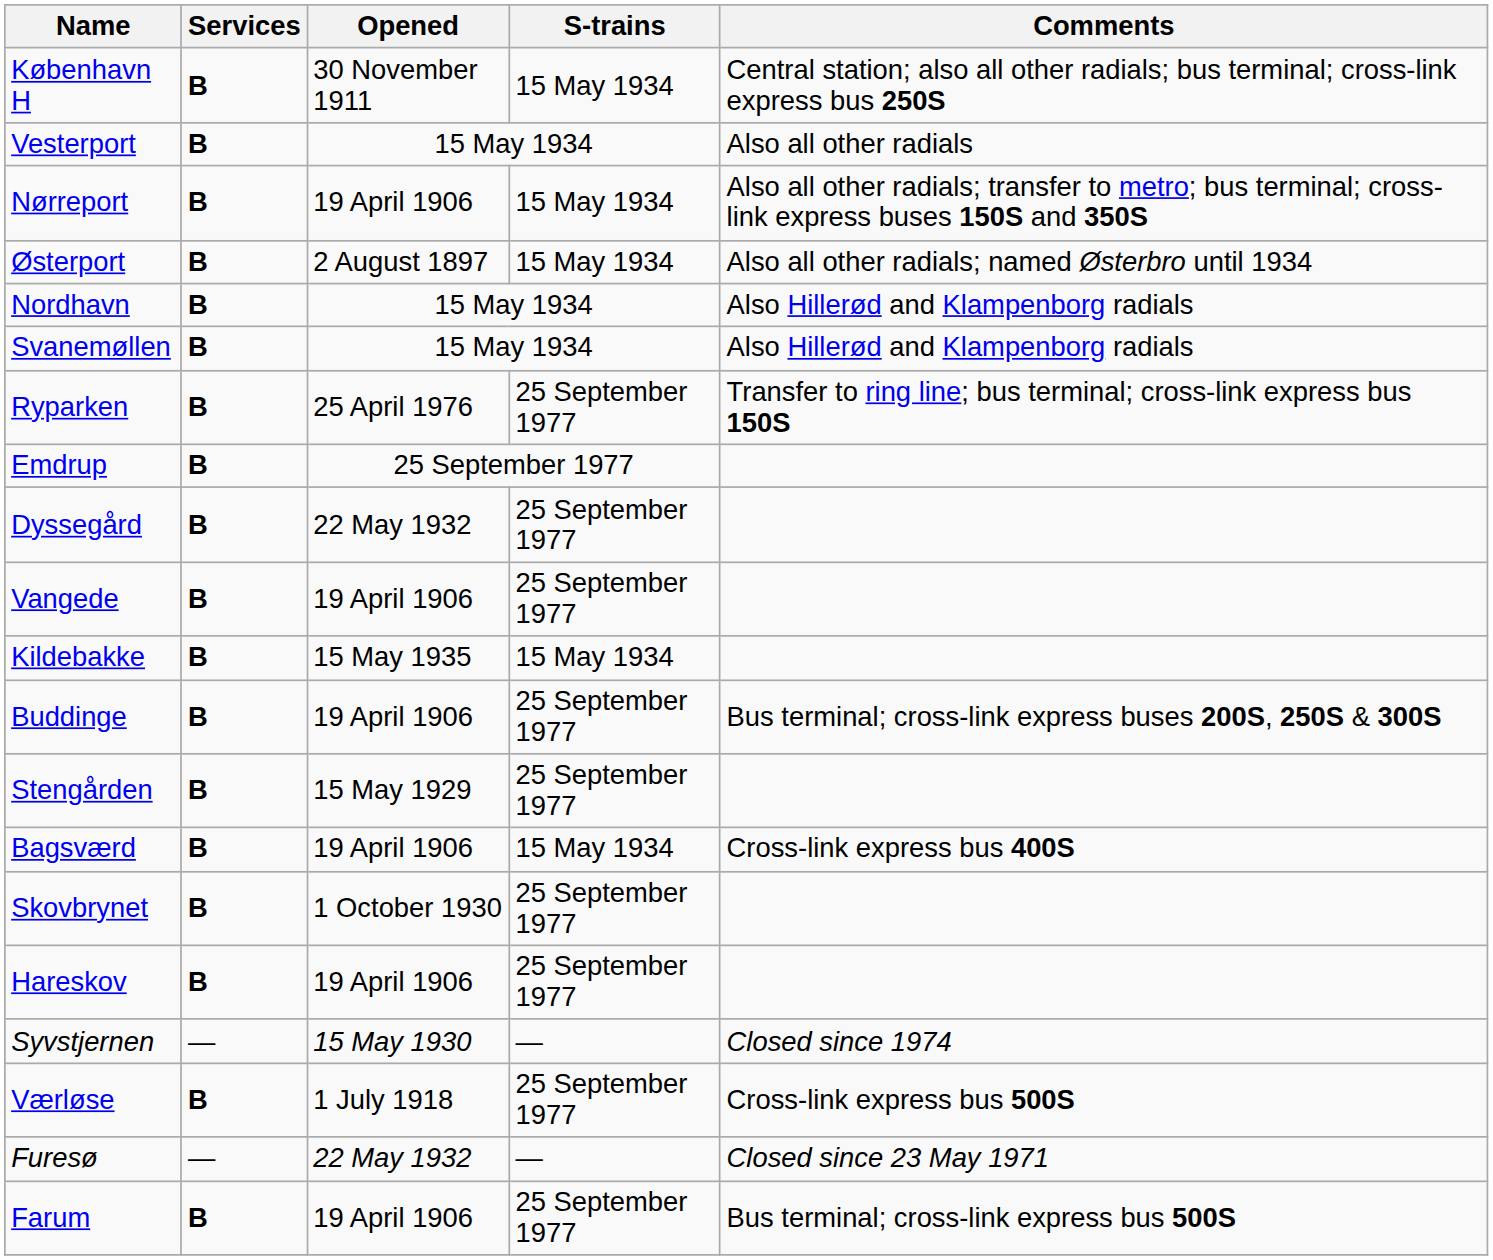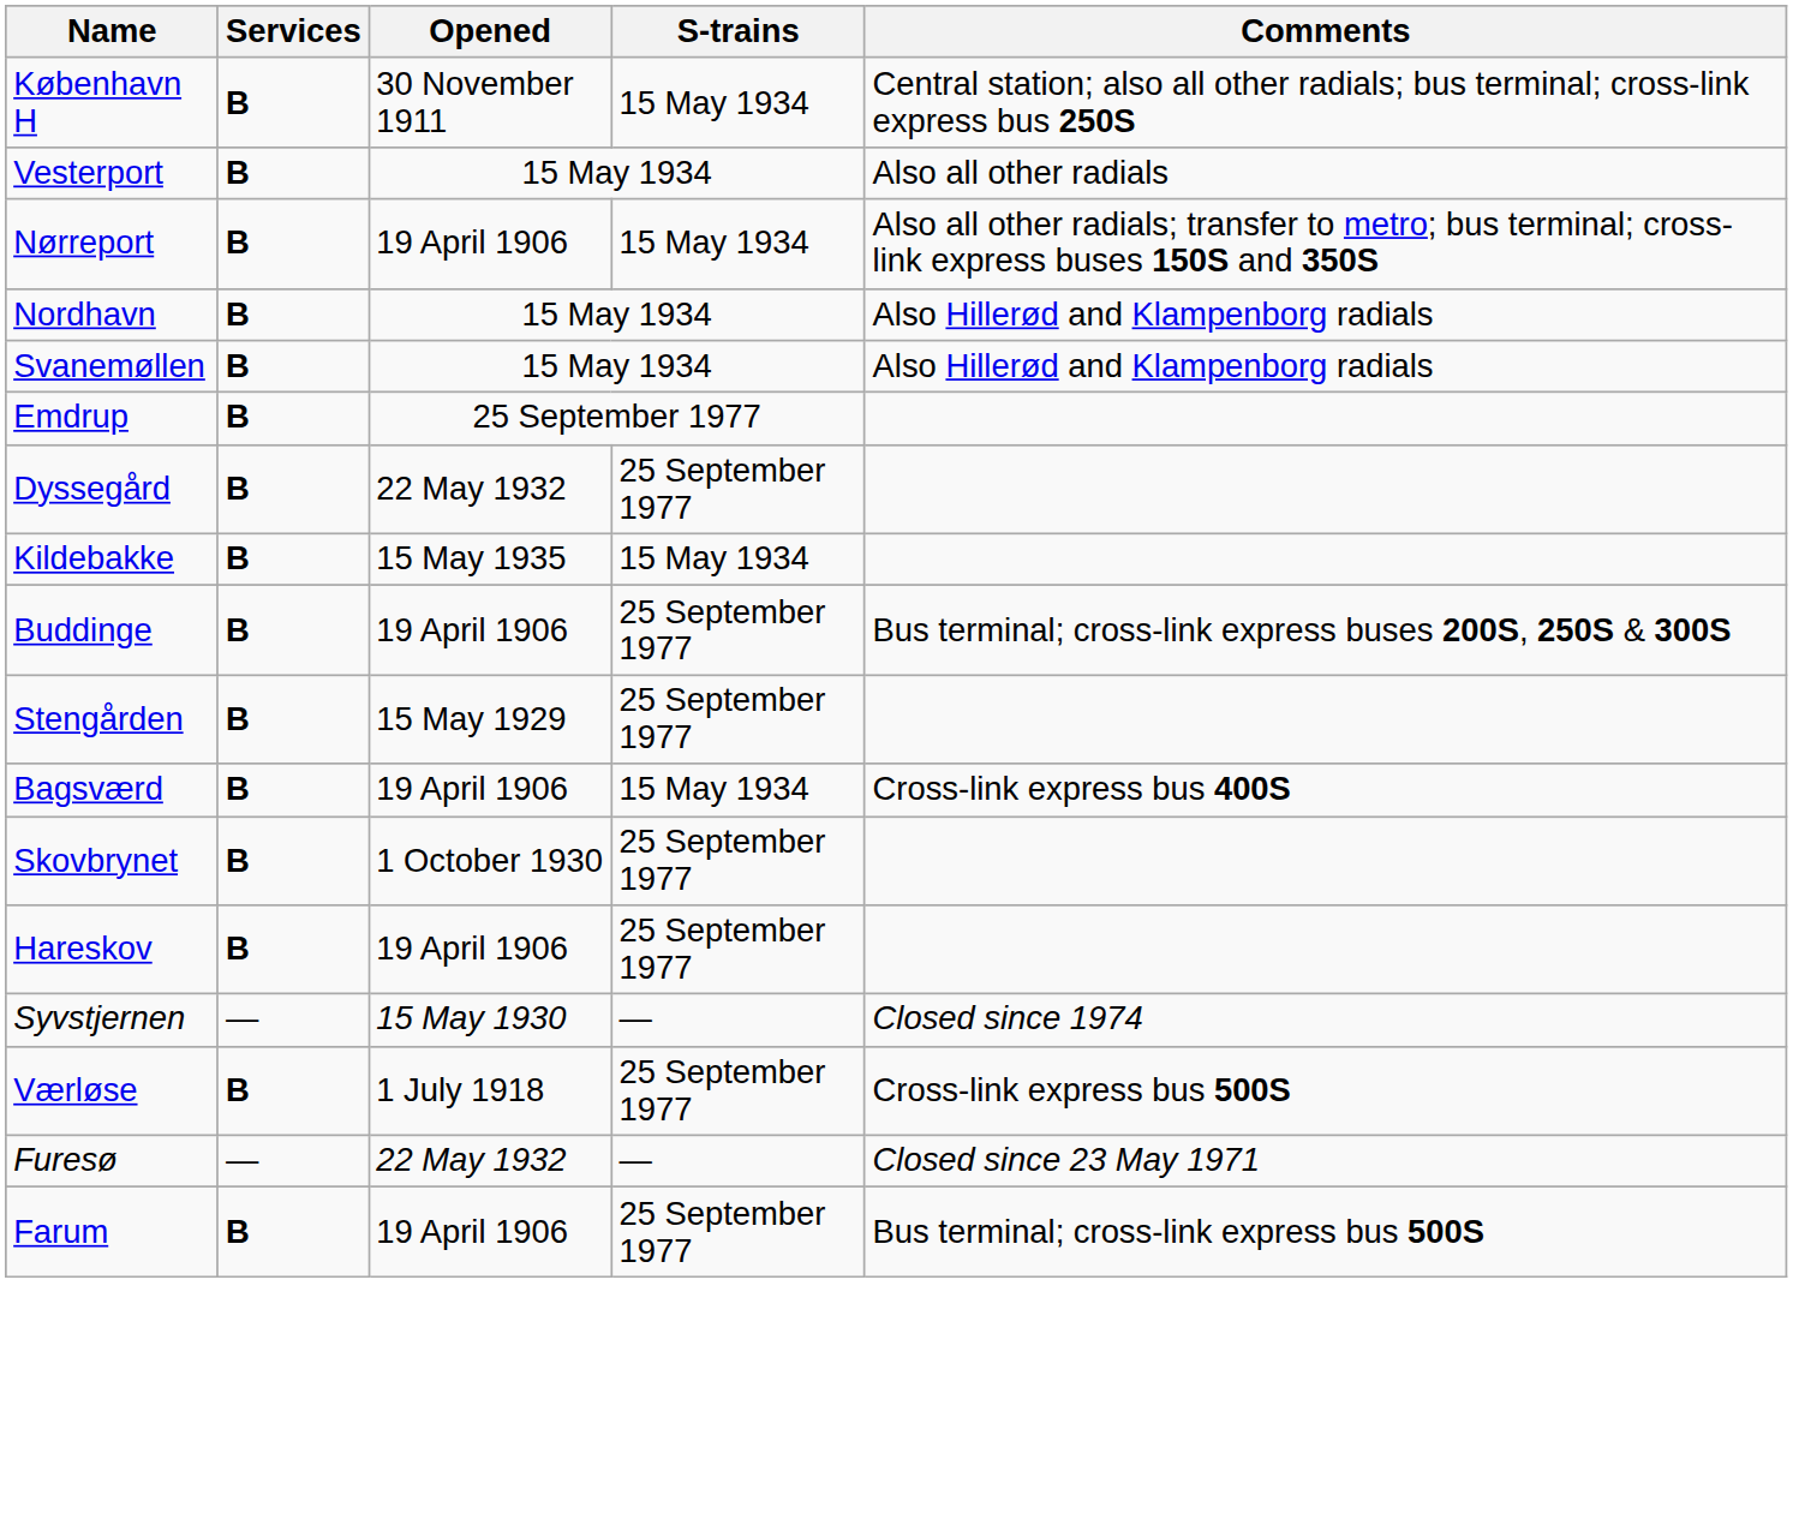 <table class="wikitable">
 <tr align=center>
 <th>Name</th>
 <th>Services</th>
 <th>Opened</th>
 <th>S-trains</th>
 <th>Comments</th>
 </tr>
 <tr>
 <td><a href='#'>København H</a></td>
 <td><strong>B</strong></td>
 <td>30 November 1911</td>
 <td>15 May 1934</td>
 <td>Central station; also all other radials; bus terminal; cross-link express bus <strong>250S</strong></td>
 </tr>
 <tr>
 <td><a href='#'>Vesterport</a></td>
 <td><strong>B</strong></td>
 <td colspan=2 align=center>15 May 1934</td>
 <td>Also all other radials</td>
 </tr>
 <tr>
 <td><a href='#'>Nørreport</a></td>
 <td><strong>B</strong></td>
 <td>19 April 1906</td>
 <td>15 May 1934</td>
 <td>Also all other radials; transfer to <a href='#'>metro</a>; bus terminal; cross-link express buses <strong>150S</strong> and <strong>350S</strong></td>
 </tr>
 <tr>
-<td><a href='#'>Østerport</a></td>
-<td><strong>B</strong></td>
-<td>2 August 1897</td>
-<td>15 May 1934</td>
-<td>Also all other radials; named <em>Østerbro</em> until 1934</td>
-</tr>
-<tr>
 <td><a href='#'>Nordhavn</a></td>
 <td><strong>B</strong></td>
 <td colspan=2 align=center>15 May 1934</td>
 <td>Also <a href='#'>Hillerød</a> and <a href='#'>Klampenborg</a> radials</td>
 </tr>
 <tr>
 <td><a href='#'>Svanemøllen</a></td>
 <td><strong>B</strong></td>
 <td colspan=2 align=center>15 May 1934</td>
 <td>Also <a href='#'>Hillerød</a> and <a href='#'>Klampenborg</a> radials</td>
 </tr>
 <tr>
-<td><a href='#'>Ryparken</a></td>
-<td><strong>B</strong></td>
-<td>25 April 1976</td>
-<td>25 September 1977</td>
-<td>Transfer to <a href='#'>ring line</a>; bus terminal; cross-link express bus <strong>150S</strong></td>
-</tr>
-<tr>
 <td><a href='#'>Emdrup</a></td>
 <td><strong>B</strong></td>
 <td colspan=2 align=center>25 September 1977</td>
 <td></td>
 </tr>
 <tr>
 <td><a href='#'>Dyssegård</a></td>
 <td><strong>B</strong></td>
 <td>22 May 1932</td>
-<td>25 September 1977</td>
-<td></td>
-</tr>
-<tr>
-<td><a href='#'>Vangede</a></td>
-<td><strong>B</strong></td>
-<td>19 April 1906</td>
 <td>25 September 1977</td>
 <td></td>
 </tr>
 <tr>
 <td><a href='#'>Kildebakke</a></td>
 <td><strong>B</strong></td>
 <td>15 May 1935</td>
 <td>15 May 1934</td>
 <td></td>
 </tr>
 <tr>
 <td><a href='#'>Buddinge</a></td>
 <td><strong>B</strong></td>
 <td>19 April 1906</td>
 <td>25 September 1977</td>
 <td>Bus terminal; cross-link express buses <strong>200S</strong>, <strong>250S</strong> & <strong>300S</strong></td>
 </tr>
 <tr>
 <td><a href='#'>Stengården</a></td>
 <td><strong>B</strong></td>
 <td>15 May 1929</td>
 <td>25 September 1977</td>
 <td></td>
 </tr>
 <tr>
 <td><a href='#'>Bagsværd</a></td>
 <td><strong>B</strong></td>
 <td>19 April 1906</td>
 <td>15 May 1934</td>
 <td>Cross-link express bus <strong>400S</strong></td>
 </tr>
 <tr>
 <td><a href='#'>Skovbrynet</a></td>
 <td><strong>B</strong></td>
 <td>1 October 1930</td>
 <td>25 September 1977</td>
 <td></td>
 </tr>
 <tr>
 <td><a href='#'>Hareskov</a></td>
 <td><strong>B</strong></td>
 <td>19 April 1906</td>
 <td>25 September 1977</td>
 <td></td>
 </tr>
 <tr>
 <td><em>Syvstjernen</em></td>
 <td>—</td>
 <td><em>15 May 1930</em></td>
 <td>—</td>
 <td><em>Closed since 1974</em></td>
 </tr>
 <tr>
 <td><a href='#'>Værløse</a></td>
 <td><strong>B</strong></td>
 <td>1 July 1918</td>
 <td>25 September 1977</td>
 <td>Cross-link express bus <strong>500S</strong></td>
 </tr>
 <tr>
 <td><em>Furesø</em></td>
 <td>—</td>
 <td><em>22 May 1932</em></td>
 <td>—</td>
 <td><em>Closed since 23 May 1971</em></td>
 </tr>
 <tr>
 <td><a href='#'>Farum</a></td>
 <td><strong>B</strong></td>
 <td>19 April 1906</td>
 <td>25 September 1977</td>
 <td>Bus terminal; cross-link express bus <strong>500S</strong></td>
 </tr>
 </table>
